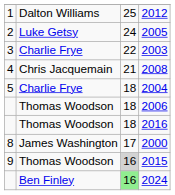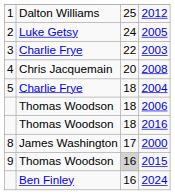 <table class="wikitable">
 <tr>
 </tr>
 <tr>
 <td>1</td>
 <td>Dalton Williams</td>
 <td>25</td>
 <td><a href='#'>2012</a></td>
 </tr>
 <tr>
 <td>2</td>
 <td><a href='#'>Luke Getsy</a></td>
 <td>24</td>
 <td><a href='#'>2005</a></td>
 </tr>
 <tr>
 <td>3</td>
 <td><a href='#'>Charlie Frye</a></td>
 <td>22</td>
 <td><a href='#'>2003</a></td>
 </tr>
 <tr>
 <td>4</td>
 <td>Chris Jacquemain</td>
-<td>21</td>
+<td>20</td>
 <td><a href='#'>2008</a></td>
 </tr>
 <tr>
 <td>5</td>
 <td><a href='#'>Charlie Frye</a></td>
 <td>18</td>
 <td><a href='#'>2004</a></td>
 </tr>
 <tr>
 <td></td>
 <td>Thomas Woodson</td>
 <td>18</td>
 <td><a href='#'>2006</a></td>
 </tr>
 <tr>
 <td></td>
 <td>Thomas Woodson</td>
 <td>18</td>
 <td><a href='#'>2016</a></td>
 </tr>
 <tr>
 <td>8</td>
 <td>James Washington</td>
 <td>17</td>
 <td><a href='#'>2000</a></td>
 </tr>
 <tr>
 <td>9</td>
 <td>Thomas Woodson</td>
 <td style="background: lightgrey;">16</td>
 <td><a href='#'>2015</a></td>
 </tr>
 <tr>
 <td></td>
 <td><a href='#'>Ben Finley</a></td>
-<td style="background: lightgreen;">16</td>
+<td>16</td>
 <td><a href='#'>2024</a></td>
 </tr>
 </table>
